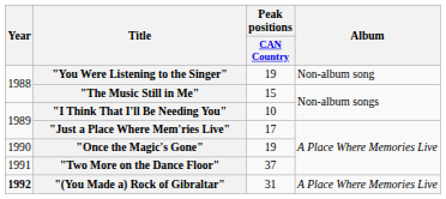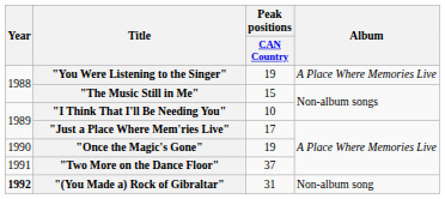 <table class="wikitable plainrowheaders" style=text-align:center;>
 <tr>
 <th scope="col" rowspan="2">Year</th>
 <th scope="col" rowspan="2" style="width:18em;">Title</th>
 <th scope="col">Peak positions</th>
 <th scope="col" rowspan="2">Album</th>
 </tr>
 <tr>
 <th style="width:4em;font-size:90%;"><a href='#'>CAN Country</a></th>
 </tr>
 <tr>
 <td rowspan="2">1988</td>
 <th scope="row">"You Were Listening to the Singer"</th>
 <td>19</td>
-<td align="left">Non-album song</td>
+<td align="left"><em>A Place Where Memories Live</em></td>
 </tr>
 <tr>
 <th scope="row">"The Music Still in Me"</th>
 <td>15</td>
 <td align="left" rowspan="2">Non-album songs</td>
 </tr>
 <tr>
 <td rowspan="2">1989</td>
 <th scope="row">"I Think That I'll Be Needing You"</th>
 <td>10</td>
 </tr>
 <tr>
 <th scope="row">"Just a Place Where Mem'ries Live"</th>
 <td>17</td>
 <td align="left" rowspan="3"><em>A Place Where Memories Live</em></td>
 </tr>
 <tr>
 <td>1990</td>
 <th scope="row">"Once the Magic's Gone"</th>
 <td>19</td>
 </tr>
 <tr>
 <td>1991</td>
 <th scope="row">"Two More on the Dance Floor"</th>
 <td>37</td>
 </tr>
 <tr>
 <td><strong>1992</strong></td>
 <th scope="row">"(You Made a) Rock of Gibraltar"</th>
 <td>31</td>
-<td align="left"><em>A Place Where Memories Live</em></td>
+<td align="left">Non-album song</td>
 </tr>
 </table>
